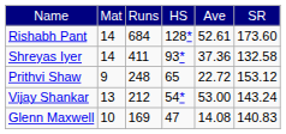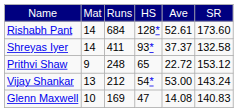 <table class="wikitable"  style="font-size:85%;	">
 <tr>
 <td style="background: navy; color:white; text-align:center">Name</td>
 <td style="background: navy; color:white; text-align:center">Mat</td>
 <td style="background: navy; color:white; text-align:center">Runs</td>
 <td style="background: navy; color:white; text-align:center">HS</td>
 <td style="background: navy; color:white; text-align:center">Ave</td>
 <td style="background: navy; color:white; text-align:center">SR</td>
 </tr>
 <tr>
 <td><a href='#'>Rishabh Pant</a></td>
 <td>14</td>
 <td>684</td>
 <td>128<a href='#'>*</a></td>
 <td>52.61</td>
 <td>173.60</td>
 </tr>
 <tr>
 <td><a href='#'>Shreyas Iyer</a></td>
 <td>14</td>
 <td>411</td>
 <td>93<a href='#'>*</a></td>
-<td>37.36</td>
+<td>37.37</td>
 <td>132.58</td>
 </tr>
 <tr>
 <td><a href='#'>Prithvi Shaw</a></td>
 <td>9</td>
 <td>248</td>
 <td>65</td>
 <td>22.72</td>
 <td>153.12</td>
 </tr>
 <tr>
 <td><a href='#'>Vijay Shankar</a></td>
 <td>13</td>
 <td>212</td>
 <td>54<a href='#'>*</a></td>
 <td>53.00</td>
 <td>143.24</td>
 </tr>
 <tr>
 <td><a href='#'>Glenn Maxwell</a></td>
 <td>10</td>
 <td>169</td>
 <td>47</td>
 <td>14.08</td>
 <td>140.83</td>
 </tr>
 </table>
